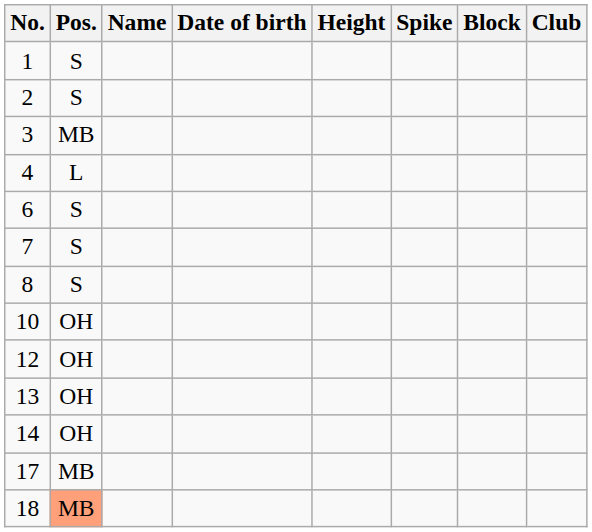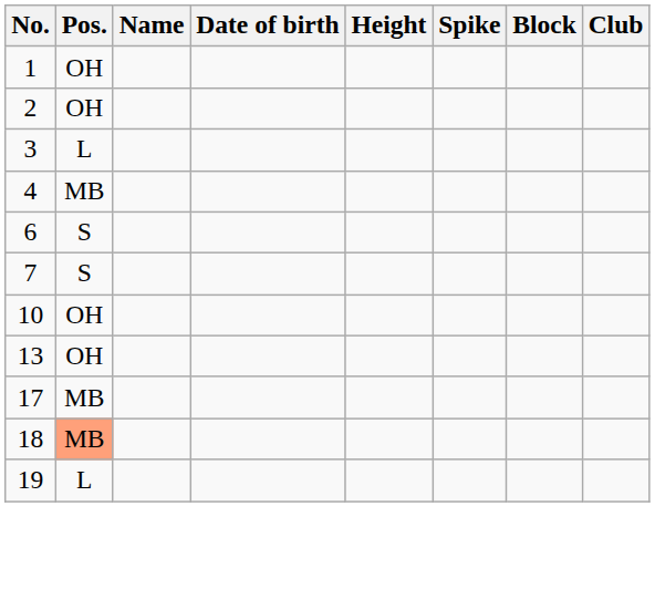 <table class="wikitable sortable" style="text-align:center">
 <tr>
 <th>No.</th>
 <th>Pos.</th>
 <th>Name</th>
 <th>Date of birth</th>
 <th>Height</th>
 <th>Spike</th>
 <th>Block</th>
 <th>Club</th>
 </tr>
 <tr>
 <td>1</td>
-<td>S</td>
+<td>OH</td>
 <td align=left></td>
 <td align=left></td>
 <td></td>
 <td></td>
 <td></td>
 <td></td>
 </tr>
 <tr>
 <td>2</td>
-<td>S</td>
+<td>OH</td>
 <td align=left></td>
 <td align=left></td>
 <td></td>
 <td></td>
 <td></td>
 <td></td>
 </tr>
 <tr>
 <td>3</td>
-<td>MB</td>
+<td>L</td>
 <td align=left></td>
 <td align=left></td>
 <td></td>
 <td></td>
 <td></td>
 <td></td>
 </tr>
 <tr>
 <td>4</td>
-<td>L</td>
+<td>MB</td>
 <td align=left></td>
 <td align=left></td>
 <td></td>
 <td></td>
 <td></td>
 <td></td>
 </tr>
 <tr>
 <td>6</td>
 <td>S</td>
 <td align=left></td>
 <td align=left></td>
 <td></td>
 <td></td>
 <td></td>
 <td></td>
 </tr>
 <tr>
 <td>7</td>
 <td>S</td>
 <td align=left></td>
 <td align=left></td>
 <td></td>
 <td></td>
 <td></td>
 <td></td>
 </tr>
 <tr>
-<td>8</td>
-<td>S</td>
-<td align=left></td>
-<td align=left></td>
-<td></td>
-<td></td>
-<td></td>
-<td></td>
-</tr>
-<tr>
 <td>10</td>
 <td>OH</td>
 <td align=left></td>
 <td align=left></td>
 <td></td>
 <td></td>
 <td></td>
 <td></td>
 </tr>
 <tr>
-<td>12</td>
-<td>OH</td>
-<td align=left></td>
-<td align=left></td>
-<td></td>
-<td></td>
-<td></td>
-<td></td>
-</tr>
-<tr>
 <td>13</td>
-<td>OH</td>
-<td align=left></td>
-<td align=left></td>
-<td></td>
-<td></td>
-<td></td>
-<td></td>
-</tr>
-<tr>
-<td>14</td>
 <td>OH</td>
 <td align=left></td>
 <td align=left></td>
 <td></td>
 <td></td>
 <td></td>
 <td></td>
 </tr>
 <tr>
 <td>17</td>
 <td>MB</td>
 <td align=left></td>
 <td align=left></td>
 <td></td>
 <td></td>
 <td></td>
 <td></td>
 </tr>
 <tr>
 <td>18</td>
 <td style="background: lightsalmon;">MB</td>
 <td align=left></td>
 <td align=left></td>
 <td></td>
 <td></td>
 <td></td>
 <td></td>
 </tr>
+<tr>
+<td>19</td>
+<td>L</td>
+<td align=left></td>
+<td align=left></td>
+<td></td>
+<td></td>
+<td></td>
+<td></td>
+</tr>
 </table>
